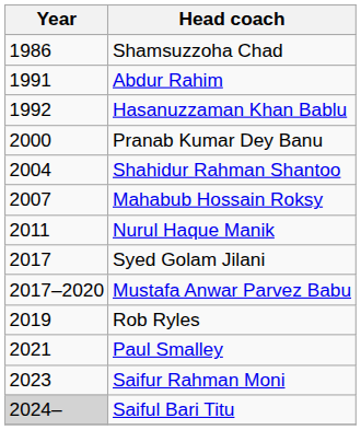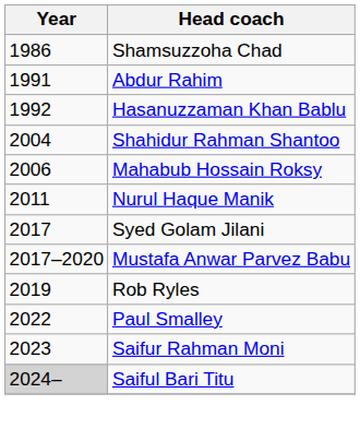 <table class="wikitable">
 <tr>
 <th>Year</th>
 <th>Head coach</th>
 </tr>
 <tr>
 <td>1986</td>
 <td> Shamsuzzoha Chad</td>
 </tr>
 <tr>
 <td>1991</td>
 <td> <a href='#'>Abdur Rahim</a></td>
 </tr>
 <tr>
 <td>1992</td>
 <td> <a href='#'>Hasanuzzaman Khan Bablu</a></td>
 </tr>
 <tr>
-<td>2000</td>
-<td> Pranab Kumar Dey Banu</td>
-</tr>
-<tr>
 <td>2004</td>
 <td> <a href='#'>Shahidur Rahman Shantoo</a></td>
 </tr>
 <tr>
-<td>2007</td>
+<td>2006</td>
 <td> <a href='#'>Mahabub Hossain Roksy</a></td>
 </tr>
 <tr>
 <td>2011</td>
 <td> <a href='#'>Nurul Haque Manik</a></td>
 </tr>
 <tr>
 <td>2017</td>
 <td> Syed Golam Jilani</td>
 </tr>
 <tr>
 <td>2017–2020</td>
 <td> <a href='#'>Mustafa Anwar Parvez Babu</a></td>
 </tr>
 <tr>
 <td>2019</td>
 <td> Rob Ryles</td>
 </tr>
 <tr>
-<td>2021</td>
+<td>2022</td>
 <td> <a href='#'>Paul Smalley</a></td>
 </tr>
 <tr>
 <td>2023</td>
 <td> <a href='#'>Saifur Rahman Moni</a></td>
 </tr>
 <tr>
 <td style="background: lightgrey;">2024–</td>
 <td> <a href='#'>Saiful Bari Titu</a></td>
 </tr>
 <tr>
 </tr>
 </table>
